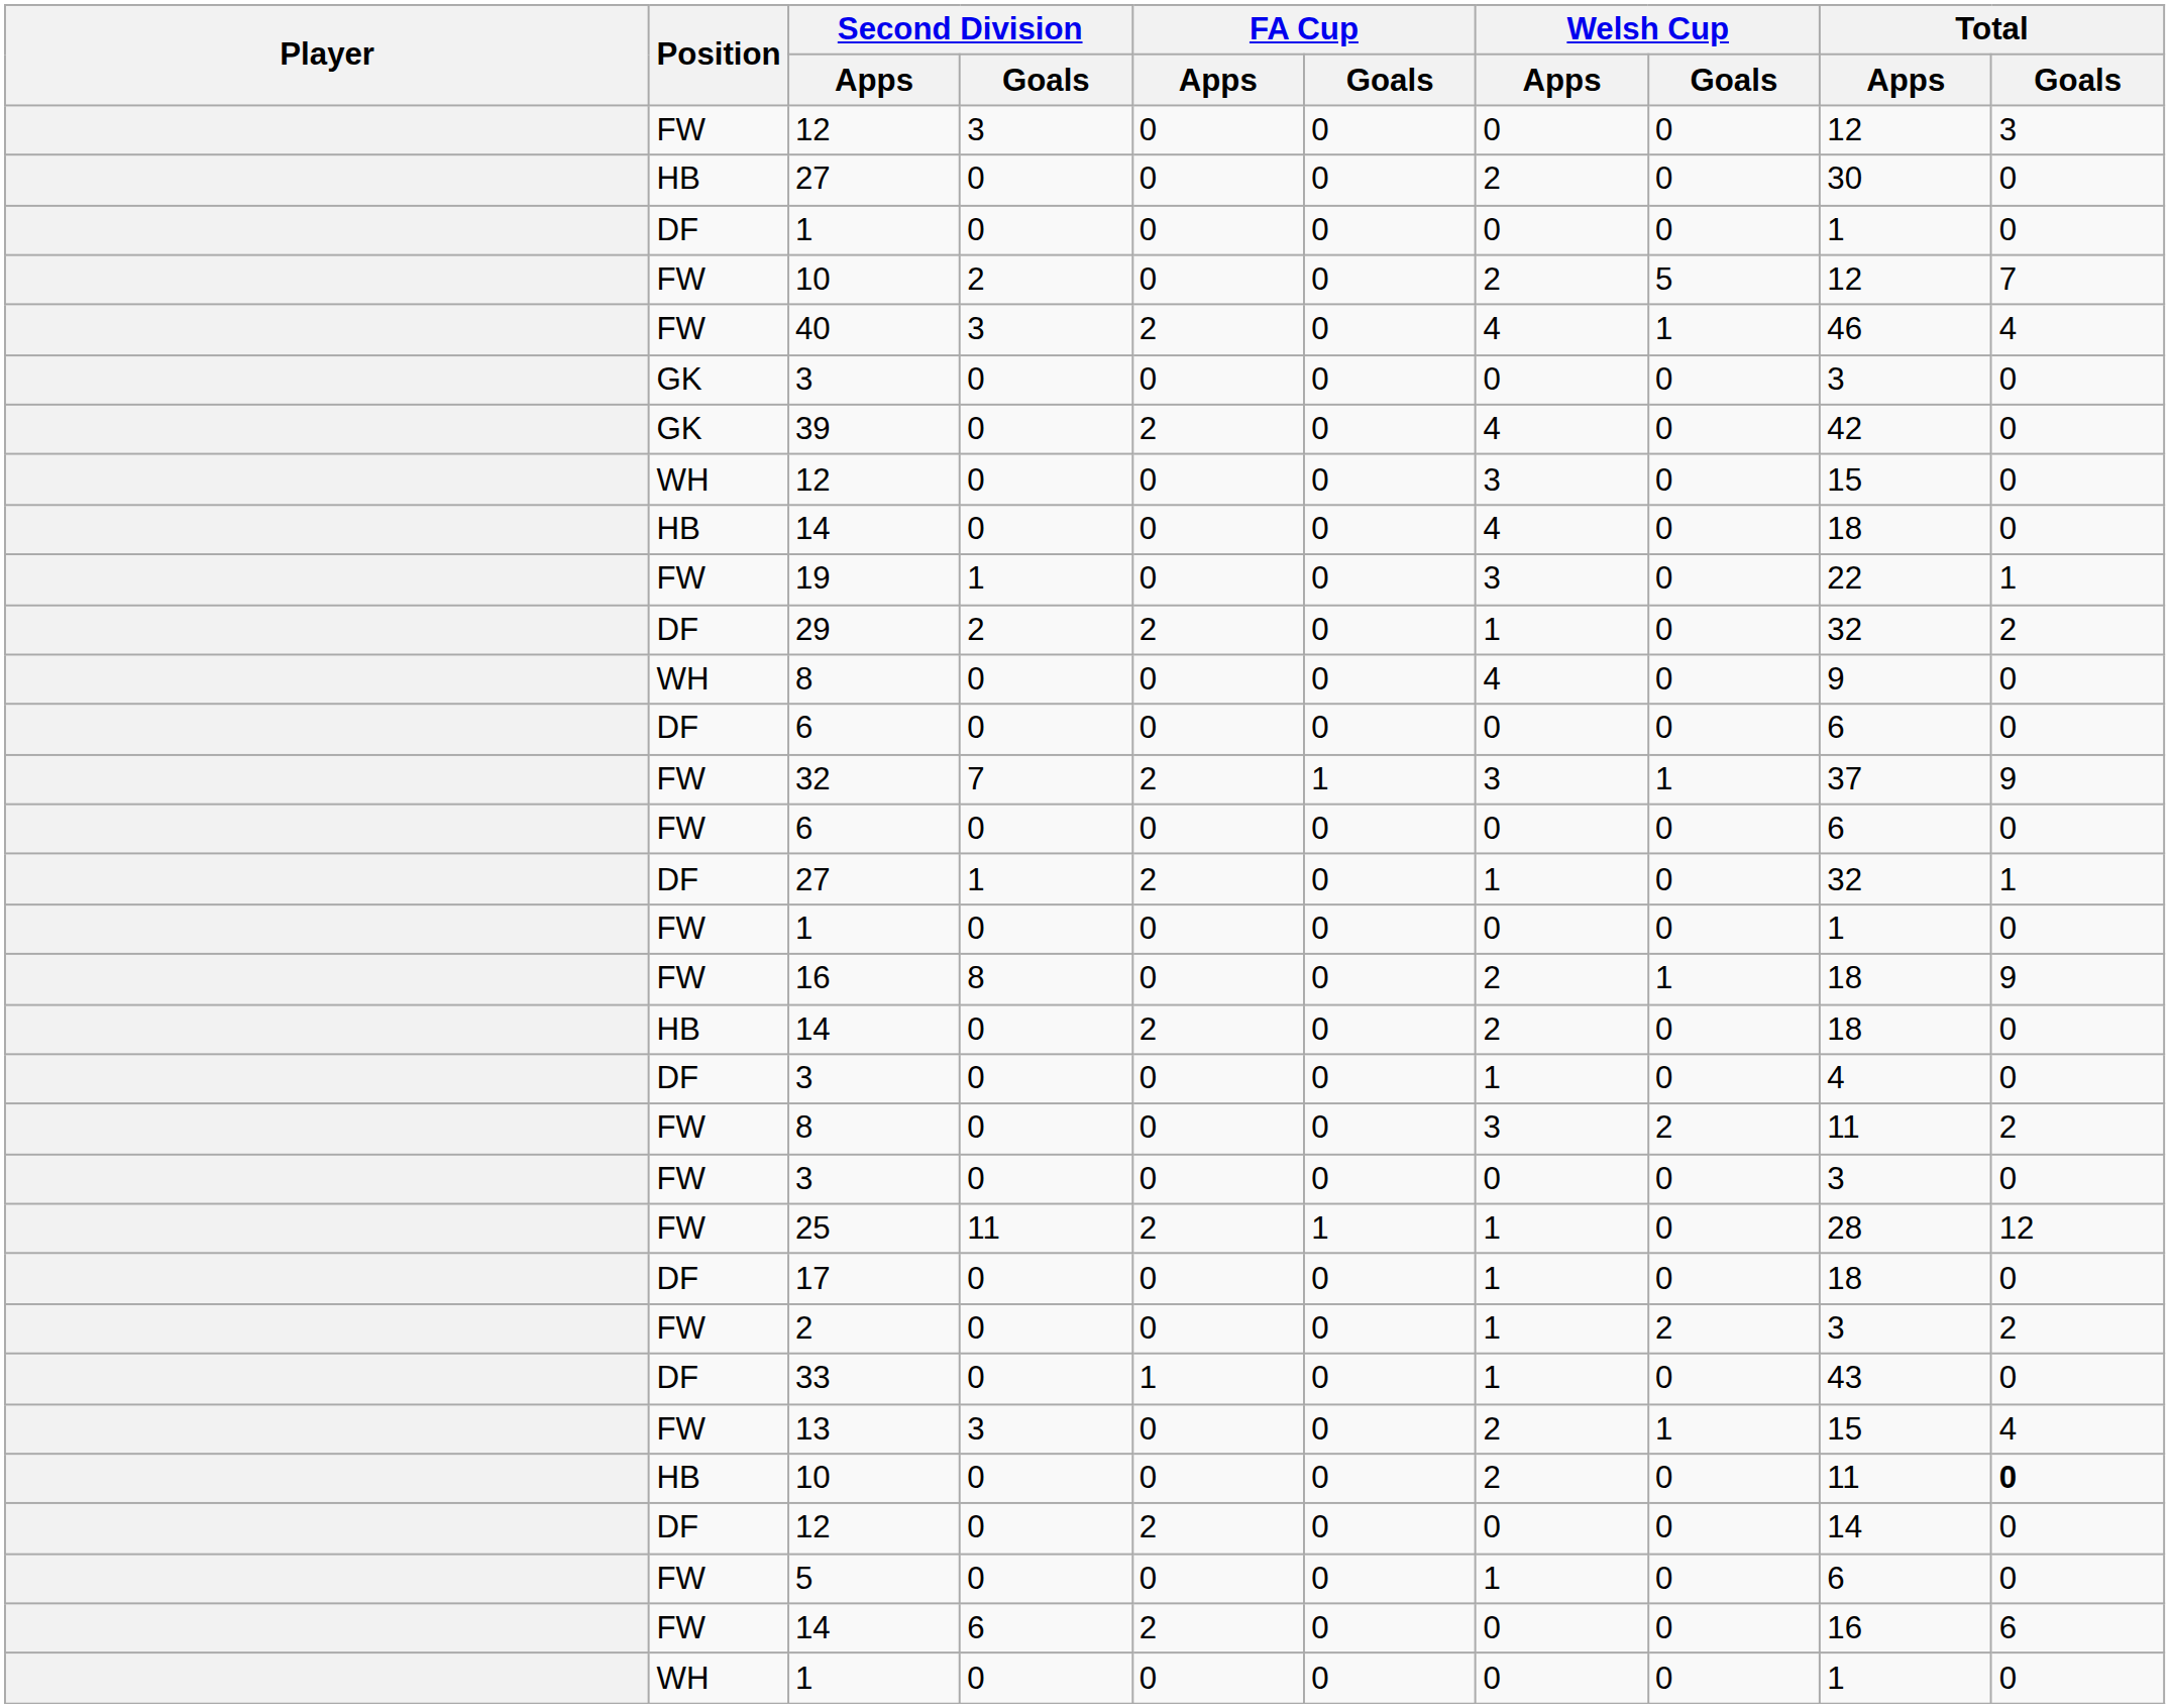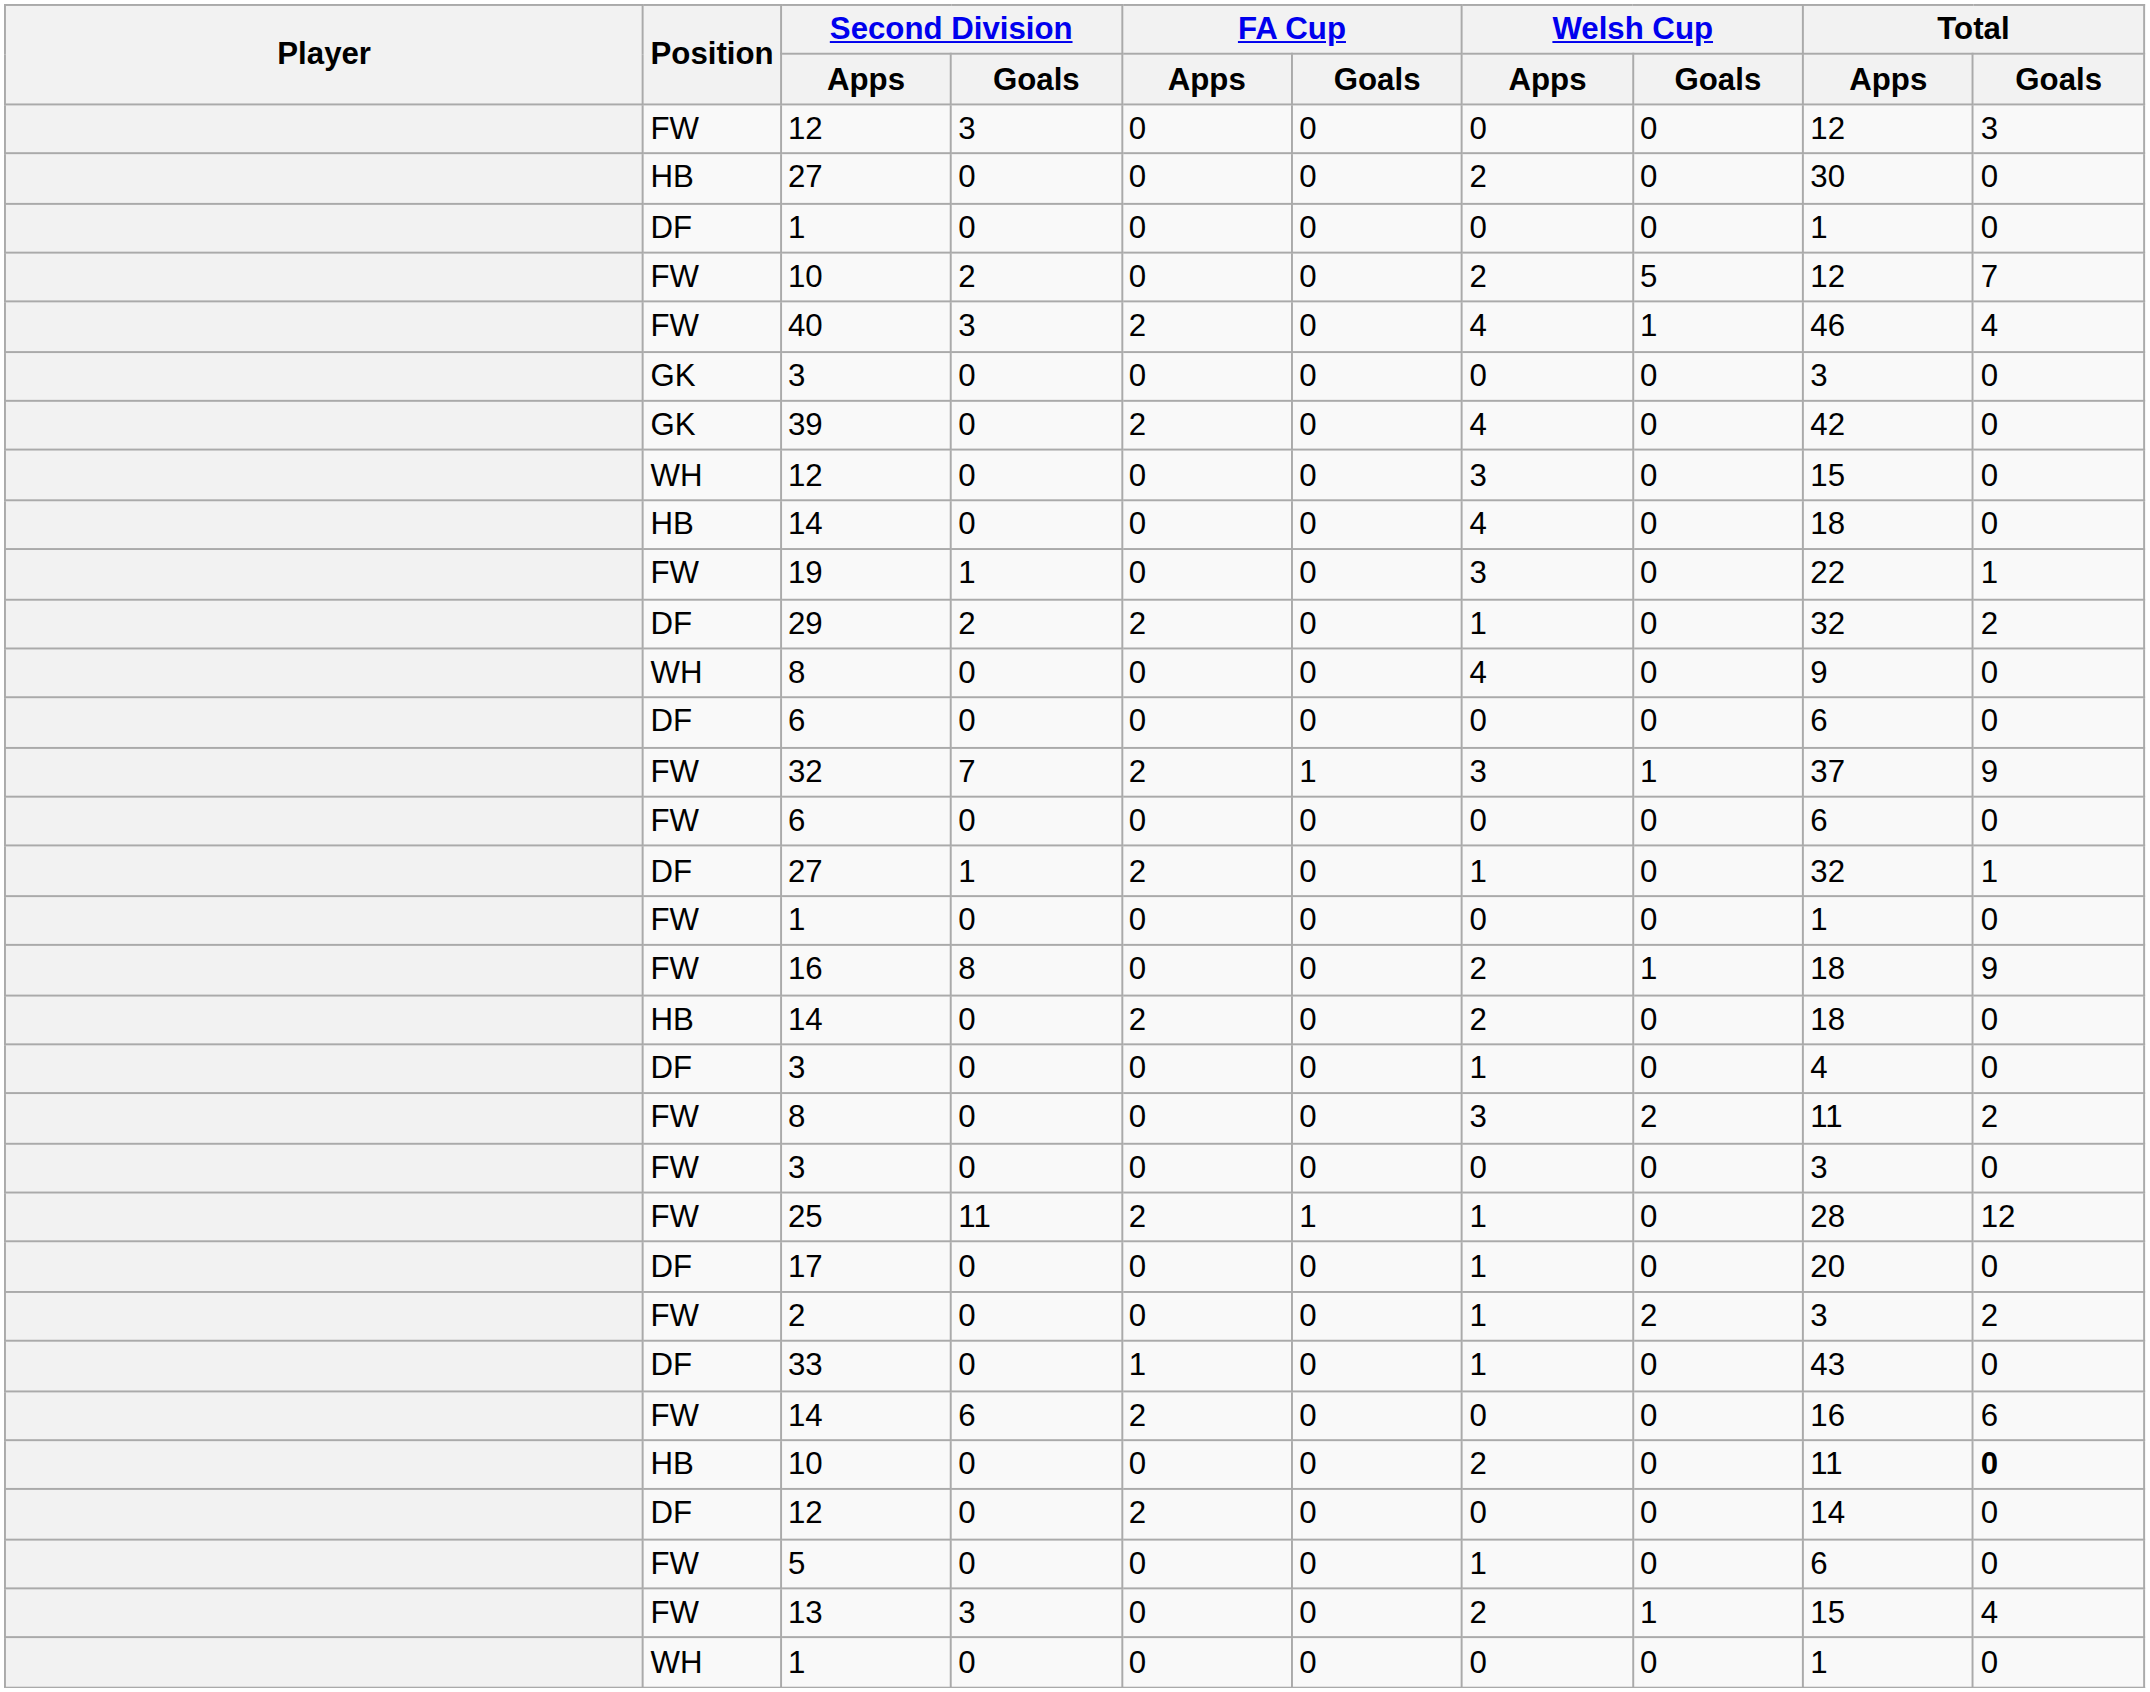 <table class="wikitable plainrowheaders sortable">
 <tr>
 <th rowspan=2 style="width:20em"scope=col>Player</th>
 <th rowspan=2>Position</th>
 <th colspan=2 style="width:10em"scope=col><a href='#'>Second Division</a></th>
 <th colspan=2 style="width:10em"scope=col><a href='#'>FA Cup</a></th>
 <th colspan=2 style="width:10em"scope=col><a href='#'>Welsh Cup</a></th>
 <th colspan=2 style="width:10em"scope=col>Total</th>
 </tr>
 <tr>
 <th style="width:5em">Apps</th>
 <th style="width:5em">Goals</th>
 <th style="width:5em">Apps</th>
 <th style="width:5em">Goals</th>
 <th style="width:5em">Apps</th>
 <th style="width:5em">Goals</th>
 <th style="width:5em">Apps</th>
 <th style="width:5em">Goals</th>
 </tr>
 <tr>
 <th scope=row></th>
 <td>FW</td>
 <td>12</td>
 <td>3</td>
 <td>0</td>
 <td>0</td>
 <td>0</td>
 <td>0</td>
 <td>12</td>
 <td>3</td>
 </tr>
 <tr>
 <th scope=row></th>
 <td>HB</td>
 <td>27</td>
 <td>0</td>
 <td>0</td>
 <td>0</td>
 <td>2</td>
 <td>0</td>
 <td>30</td>
 <td>0</td>
 </tr>
 <tr>
 <th scope=row></th>
 <td>DF</td>
 <td>1</td>
 <td>0</td>
 <td>0</td>
 <td>0</td>
 <td>0</td>
 <td>0</td>
 <td>1</td>
 <td>0</td>
 </tr>
 <tr>
 <th scope=row></th>
 <td>FW</td>
 <td>10</td>
 <td>2</td>
 <td>0</td>
 <td>0</td>
 <td>2</td>
 <td>5</td>
 <td>12</td>
 <td>7</td>
 </tr>
 <tr>
 <th scope=row></th>
 <td>FW</td>
 <td>40</td>
 <td>3</td>
 <td>2</td>
 <td>0</td>
 <td>4</td>
 <td>1</td>
 <td>46</td>
 <td>4</td>
 </tr>
 <tr>
 <th scope=row></th>
 <td>GK</td>
 <td>3</td>
 <td>0</td>
 <td>0</td>
 <td>0</td>
 <td>0</td>
 <td>0</td>
 <td>3</td>
 <td>0</td>
 </tr>
 <tr>
 <th scope=row></th>
 <td>GK</td>
 <td>39</td>
 <td>0</td>
 <td>2</td>
 <td>0</td>
 <td>4</td>
 <td>0</td>
 <td>42</td>
 <td>0</td>
 </tr>
 <tr>
 <th scope=row></th>
 <td>WH</td>
 <td>12</td>
 <td>0</td>
 <td>0</td>
 <td>0</td>
 <td>3</td>
 <td>0</td>
 <td>15</td>
 <td>0</td>
 </tr>
 <tr>
 <th scope=row></th>
 <td>HB</td>
 <td>14</td>
 <td>0</td>
 <td>0</td>
 <td>0</td>
 <td>4</td>
 <td>0</td>
 <td>18</td>
 <td>0</td>
 </tr>
 <tr>
 <th scope=row></th>
 <td>FW</td>
 <td>19</td>
 <td>1</td>
 <td>0</td>
 <td>0</td>
 <td>3</td>
 <td>0</td>
 <td>22</td>
 <td>1</td>
 </tr>
 <tr>
 <th scope=row></th>
 <td>DF</td>
 <td>29</td>
 <td>2</td>
 <td>2</td>
 <td>0</td>
 <td>1</td>
 <td>0</td>
 <td>32</td>
 <td>2</td>
 </tr>
 <tr>
 <th scope=row></th>
 <td>WH</td>
 <td>8</td>
 <td>0</td>
 <td>0</td>
 <td>0</td>
 <td>4</td>
 <td>0</td>
 <td>9</td>
 <td>0</td>
 </tr>
 <tr>
 <th scope=row></th>
 <td>DF</td>
 <td>6</td>
 <td>0</td>
 <td>0</td>
 <td>0</td>
 <td>0</td>
 <td>0</td>
 <td>6</td>
 <td>0</td>
 </tr>
 <tr>
 <th scope=row></th>
 <td>FW</td>
 <td>32</td>
 <td>7</td>
 <td>2</td>
 <td>1</td>
 <td>3</td>
 <td>1</td>
 <td>37</td>
 <td>9</td>
 </tr>
 <tr>
 <th scope=row></th>
 <td>FW</td>
 <td>6</td>
 <td>0</td>
 <td>0</td>
 <td>0</td>
 <td>0</td>
 <td>0</td>
 <td>6</td>
 <td>0</td>
 </tr>
 <tr>
 <th scope=row></th>
 <td>DF</td>
 <td>27</td>
 <td>1</td>
 <td>2</td>
 <td>0</td>
 <td>1</td>
 <td>0</td>
 <td>32</td>
 <td>1</td>
 </tr>
 <tr>
 <th scope=row></th>
 <td>FW</td>
 <td>1</td>
 <td>0</td>
 <td>0</td>
 <td>0</td>
 <td>0</td>
 <td>0</td>
 <td>1</td>
 <td>0</td>
 </tr>
 <tr>
 <th scope=row></th>
 <td>FW</td>
 <td>16</td>
 <td>8</td>
 <td>0</td>
 <td>0</td>
 <td>2</td>
 <td>1</td>
 <td>18</td>
 <td>9</td>
 </tr>
 <tr>
 <th scope=row></th>
 <td>HB</td>
 <td>14</td>
 <td>0</td>
 <td>2</td>
 <td>0</td>
 <td>2</td>
 <td>0</td>
 <td>18</td>
 <td>0</td>
 </tr>
 <tr>
 <th scope=row></th>
 <td>DF</td>
 <td>3</td>
 <td>0</td>
 <td>0</td>
 <td>0</td>
 <td>1</td>
 <td>0</td>
 <td>4</td>
 <td>0</td>
 </tr>
 <tr>
 <th scope=row></th>
 <td>FW</td>
 <td>8</td>
 <td>0</td>
 <td>0</td>
 <td>0</td>
 <td>3</td>
 <td>2</td>
 <td>11</td>
 <td>2</td>
 </tr>
 <tr>
 <th scope=row></th>
 <td>FW</td>
 <td>3</td>
 <td>0</td>
 <td>0</td>
 <td>0</td>
 <td>0</td>
 <td>0</td>
 <td>3</td>
 <td>0</td>
 </tr>
 <tr>
 <th scope=row></th>
 <td>FW</td>
 <td>25</td>
 <td>11</td>
 <td>2</td>
 <td>1</td>
 <td>1</td>
 <td>0</td>
 <td>28</td>
 <td>12</td>
 </tr>
 <tr>
 <th scope=row></th>
 <td>DF</td>
 <td>17</td>
 <td>0</td>
 <td>0</td>
 <td>0</td>
 <td>1</td>
 <td>0</td>
-<td>18</td>
+<td>20</td>
 <td>0</td>
 </tr>
 <tr>
 <th scope=row></th>
 <td>FW</td>
 <td>2</td>
 <td>0</td>
 <td>0</td>
 <td>0</td>
 <td>1</td>
 <td>2</td>
 <td>3</td>
 <td>2</td>
 </tr>
 <tr>
 <th scope=row></th>
 <td>DF</td>
 <td>33</td>
 <td>0</td>
 <td>1</td>
 <td>0</td>
 <td>1</td>
 <td>0</td>
 <td>43</td>
 <td>0</td>
 </tr>
 <tr>
 <th scope=row></th>
 <td>FW</td>
-<td>13</td>
-<td>3</td>
+<td>14</td>
+<td>6</td>
+<td>2</td>
 <td>0</td>
 <td>0</td>
-<td>2</td>
-<td>1</td>
-<td>15</td>
-<td>4</td>
+<td>0</td>
+<td>16</td>
+<td>6</td>
 </tr>
 <tr>
 <th scope=row></th>
 <td>HB</td>
 <td>10</td>
 <td>0</td>
 <td>0</td>
 <td>0</td>
 <td>2</td>
 <td>0</td>
 <td>11</td>
 <td><strong>0</strong></td>
 </tr>
 <tr>
 <th scope=row></th>
 <td>DF</td>
 <td>12</td>
 <td>0</td>
 <td>2</td>
 <td>0</td>
 <td>0</td>
 <td>0</td>
 <td>14</td>
 <td>0</td>
 </tr>
 <tr>
 <th scope=row></th>
 <td>FW</td>
 <td>5</td>
 <td>0</td>
 <td>0</td>
 <td>0</td>
 <td>1</td>
 <td>0</td>
 <td>6</td>
 <td>0</td>
 </tr>
 <tr>
 <th scope=row></th>
 <td>FW</td>
-<td>14</td>
-<td>6</td>
-<td>2</td>
+<td>13</td>
+<td>3</td>
 <td>0</td>
 <td>0</td>
-<td>0</td>
-<td>16</td>
-<td>6</td>
+<td>2</td>
+<td>1</td>
+<td>15</td>
+<td>4</td>
 </tr>
 <tr>
 <th scope=row></th>
 <td>WH</td>
 <td>1</td>
 <td>0</td>
 <td>0</td>
 <td>0</td>
 <td>0</td>
 <td>0</td>
 <td>1</td>
 <td>0</td>
 </tr>
 <tr>
 </tr>
 </table>
